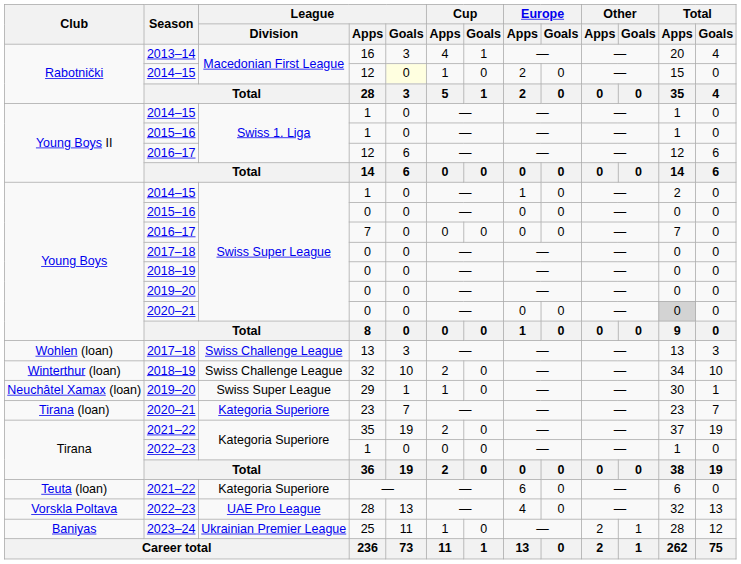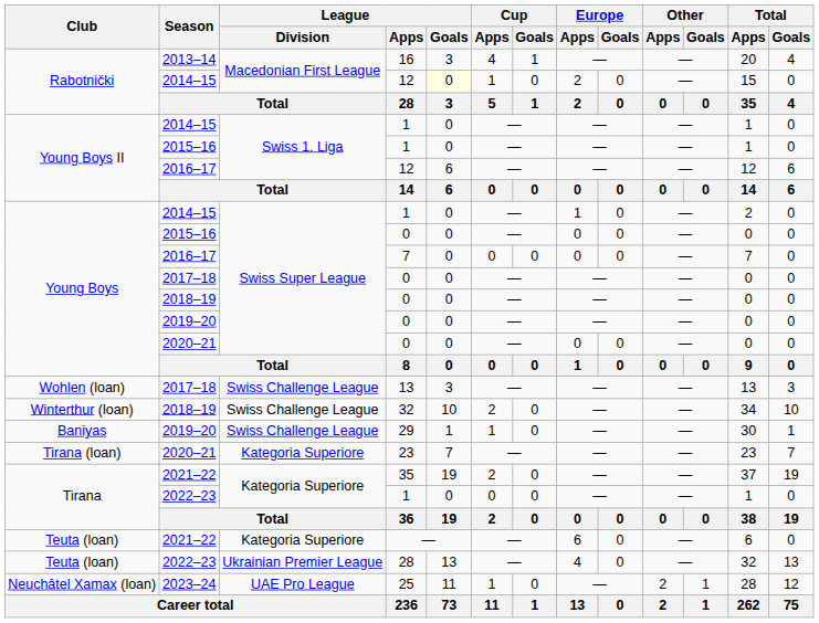 <table class="wikitable" style="text-align:center">
 <tr>
 <th rowspan="2">Club</th>
 <th rowspan="2">Season</th>
 <th colspan="3">League</th>
 <th colspan="2">Cup</th>
 <th colspan="2"><a href='#'>Europe</a></th>
 <th colspan="2">Other</th>
 <th colspan="2">Total</th>
 </tr>
 <tr>
 <th>Division</th>
 <th>Apps</th>
 <th>Goals</th>
 <th>Apps</th>
 <th>Goals</th>
 <th>Apps</th>
 <th>Goals</th>
 <th>Apps</th>
 <th>Goals</th>
 <th>Apps</th>
 <th>Goals</th>
 </tr>
 <tr>
 <td rowspan="3"><a href='#'>Rabotnički</a></td>
 <td><a href='#'>2013–14</a></td>
 <td rowspan="2"><a href='#'>Macedonian First League</a></td>
 <td>16</td>
 <td>3</td>
 <td>4</td>
 <td>1</td>
 <td colspan="2">—</td>
 <td colspan="2">—</td>
 <td>20</td>
 <td>4</td>
 </tr>
 <tr>
 <td><a href='#'>2014–15</a></td>
 <td>12</td>
 <td style="background: lightyellow;">0</td>
 <td>1</td>
 <td>0</td>
 <td>2</td>
 <td>0</td>
 <td colspan="2">—</td>
 <td>15</td>
 <td>0</td>
 </tr>
 <tr>
 <th colspan="2">Total</th>
 <th>28</th>
 <th>3</th>
 <th>5</th>
 <th>1</th>
 <th>2</th>
 <th>0</th>
 <th>0</th>
 <th>0</th>
 <th>35</th>
 <th>4</th>
 </tr>
 <tr>
 <td rowspan="4"><a href='#'>Young Boys</a> II</td>
 <td><a href='#'>2014–15</a></td>
 <td rowspan="3"><a href='#'>Swiss 1. Liga</a></td>
 <td>1</td>
 <td>0</td>
 <td colspan="2">—</td>
 <td colspan="2">—</td>
 <td colspan="2">—</td>
 <td>1</td>
 <td>0</td>
 </tr>
 <tr>
 <td><a href='#'>2015–16</a></td>
 <td>1</td>
 <td>0</td>
 <td colspan="2">—</td>
 <td colspan="2">—</td>
 <td colspan="2">—</td>
 <td>1</td>
 <td>0</td>
 </tr>
 <tr>
 <td><a href='#'>2016–17</a></td>
 <td>12</td>
 <td>6</td>
 <td colspan="2">—</td>
 <td colspan="2">—</td>
 <td colspan="2">—</td>
 <td>12</td>
 <td>6</td>
 </tr>
 <tr>
 <th colspan="2">Total</th>
 <th>14</th>
 <th>6</th>
 <th>0</th>
 <th>0</th>
 <th>0</th>
 <th>0</th>
 <th>0</th>
 <th>0</th>
 <th>14</th>
 <th>6</th>
 </tr>
 <tr>
 <td rowspan="8"><a href='#'>Young Boys</a></td>
 <td><a href='#'>2014–15</a></td>
 <td rowspan="7"><a href='#'>Swiss Super League</a></td>
 <td>1</td>
 <td>0</td>
 <td colspan="2">—</td>
 <td>1</td>
 <td>0</td>
 <td colspan="2">—</td>
 <td>2</td>
 <td>0</td>
 </tr>
 <tr>
 <td><a href='#'>2015–16</a></td>
 <td>0</td>
 <td>0</td>
 <td colspan="2">—</td>
 <td>0</td>
 <td>0</td>
 <td colspan="2">—</td>
 <td>0</td>
 <td>0</td>
 </tr>
 <tr>
 <td><a href='#'>2016–17</a></td>
 <td>7</td>
 <td>0</td>
 <td>0</td>
 <td>0</td>
 <td>0</td>
 <td>0</td>
 <td colspan="2">—</td>
 <td>7</td>
 <td>0</td>
 </tr>
 <tr>
 <td><a href='#'>2017–18</a></td>
 <td>0</td>
 <td>0</td>
 <td colspan="2">—</td>
 <td colspan="2">—</td>
 <td colspan="2">—</td>
 <td>0</td>
 <td>0</td>
 </tr>
 <tr>
 <td><a href='#'>2018–19</a></td>
 <td>0</td>
 <td>0</td>
 <td colspan="2">—</td>
 <td colspan="2">—</td>
 <td colspan="2">—</td>
 <td>0</td>
 <td>0</td>
 </tr>
 <tr>
 <td><a href='#'>2019–20</a></td>
 <td>0</td>
 <td>0</td>
 <td colspan="2">—</td>
 <td colspan="2">—</td>
 <td colspan="2">—</td>
 <td>0</td>
 <td>0</td>
 </tr>
 <tr>
 <td><a href='#'>2020–21</a></td>
 <td>0</td>
 <td>0</td>
 <td colspan="2">—</td>
 <td>0</td>
 <td>0</td>
 <td colspan="2">—</td>
-<td style="background: lightgrey;">0</td>
+<td>0</td>
 <td>0</td>
 </tr>
 <tr>
 <th colspan="2">Total</th>
 <th>8</th>
 <th>0</th>
 <th>0</th>
 <th>0</th>
 <th>1</th>
 <th>0</th>
 <th>0</th>
 <th>0</th>
 <th>9</th>
 <th>0</th>
 </tr>
 <tr>
 <td><a href='#'>Wohlen</a> (loan)</td>
 <td><a href='#'>2017–18</a></td>
 <td><a href='#'>Swiss Challenge League</a></td>
 <td>13</td>
 <td>3</td>
 <td colspan="2">—</td>
 <td colspan="2">—</td>
 <td colspan="2">—</td>
 <td>13</td>
 <td>3</td>
 </tr>
 <tr>
 <td><a href='#'>Winterthur</a> (loan)</td>
 <td><a href='#'>2018–19</a></td>
 <td>Swiss Challenge League</td>
 <td>32</td>
 <td>10</td>
 <td>2</td>
 <td>0</td>
 <td colspan="2">—</td>
 <td colspan="2">—</td>
 <td>34</td>
 <td>10</td>
 </tr>
 <tr>
-<td><a href='#'>Neuchâtel Xamax</a> (loan)</td>
+<td><a href='#'>Baniyas</a></td>
 <td><a href='#'>2019–20</a></td>
-<td>Swiss Super League</td>
+<td><a href='#'>Swiss Challenge League</a></td>
 <td>29</td>
 <td>1</td>
 <td>1</td>
 <td>0</td>
 <td colspan="2">—</td>
 <td colspan="2">—</td>
 <td>30</td>
 <td>1</td>
 </tr>
 <tr>
 <td><a href='#'>Tirana</a> (loan)</td>
 <td><a href='#'>2020–21</a></td>
 <td><a href='#'>Kategoria Superiore</a></td>
 <td>23</td>
 <td>7</td>
 <td colspan="2">—</td>
 <td colspan="2">—</td>
 <td colspan="2">—</td>
 <td>23</td>
 <td>7</td>
 </tr>
 <tr>
 <td rowspan="3">Tirana</td>
 <td><a href='#'>2021–22</a></td>
 <td rowspan="2">Kategoria Superiore</td>
 <td>35</td>
 <td>19</td>
 <td>2</td>
 <td>0</td>
 <td colspan="2">—</td>
 <td colspan="2">—</td>
 <td>37</td>
 <td>19</td>
 </tr>
 <tr>
 <td><a href='#'>2022–23</a></td>
 <td>1</td>
 <td>0</td>
 <td>0</td>
 <td>0</td>
 <td colspan="2">—</td>
 <td colspan="2">—</td>
 <td>1</td>
 <td>0</td>
 </tr>
 <tr>
 <th colspan="2">Total</th>
 <th>36</th>
 <th>19</th>
 <th>2</th>
 <th>0</th>
 <th>0</th>
 <th>0</th>
 <th>0</th>
 <th>0</th>
 <th>38</th>
 <th>19</th>
 </tr>
 <tr>
 <td><a href='#'>Teuta</a> (loan)</td>
 <td><a href='#'>2021–22</a></td>
 <td>Kategoria Superiore</td>
 <td colspan="2">—</td>
 <td colspan="2">—</td>
 <td>6</td>
 <td>0</td>
 <td colspan="2">—</td>
 <td>6</td>
 <td>0</td>
 </tr>
 <tr>
-<td><a href='#'>Vorskla Poltava</a></td>
+<td><a href='#'>Teuta</a> (loan)</td>
 <td><a href='#'>2022–23</a></td>
-<td><a href='#'>UAE Pro League</a></td>
+<td><a href='#'>Ukrainian Premier League</a></td>
 <td>28</td>
 <td>13</td>
 <td colspan="2">—</td>
 <td>4</td>
 <td>0</td>
 <td colspan="2">—</td>
 <td>32</td>
 <td>13</td>
 </tr>
 <tr>
-<td><a href='#'>Baniyas</a></td>
+<td><a href='#'>Neuchâtel Xamax</a> (loan)</td>
 <td><a href='#'>2023–24</a></td>
-<td><a href='#'>Ukrainian Premier League</a></td>
+<td><a href='#'>UAE Pro League</a></td>
 <td>25</td>
 <td>11</td>
 <td>1</td>
 <td>0</td>
 <td colspan="2">—</td>
 <td>2</td>
 <td>1</td>
 <td>28</td>
 <td>12</td>
 </tr>
 <tr>
 <th colspan="3">Career total</th>
 <th>236</th>
 <th>73</th>
 <th>11</th>
 <th>1</th>
 <th>13</th>
 <th>0</th>
 <th>2</th>
 <th>1</th>
 <th>262</th>
 <th>75</th>
 </tr>
 </table>
